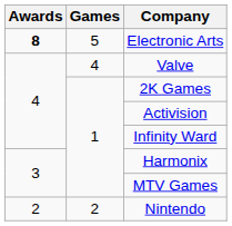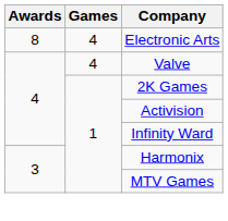 <table class="wikitable floatright" rowspan="2" style="text-align:center;" background: #f6e39c;>
 <tr>
 <th scope="col">Awards</th>
 <th scope="col">Games</th>
 <th scope="col">Company</th>
 </tr>
 <tr>
-<td><strong>8</strong></td>
-<td>5</td>
+<td>8</td>
+<td>4</td>
 <td><a href='#'>Electronic Arts</a></td>
 </tr>
 <tr>
 <td rowspan=4>4</td>
 <td>4</td>
 <td><a href='#'>Valve</a></td>
 </tr>
 <tr>
 <td rowspan=5>1</td>
 <td><a href='#'>2K Games</a></td>
 </tr>
 <tr>
 <td><a href='#'>Activision</a></td>
 </tr>
 <tr>
 <td><a href='#'>Infinity Ward</a></td>
 </tr>
 <tr>
 <td rowspan=2>3</td>
 <td><a href='#'>Harmonix</a></td>
 </tr>
 <tr>
 <td><a href='#'>MTV Games</a></td>
 </tr>
-<tr>
-<td>2</td>
-<td>2</td>
-<td><a href='#'>Nintendo</a></td>
-</tr>
 </table>
